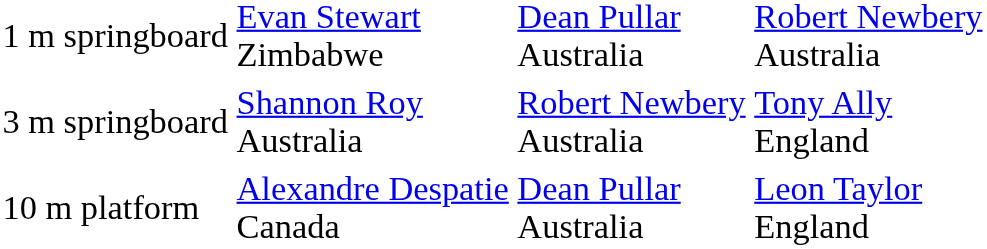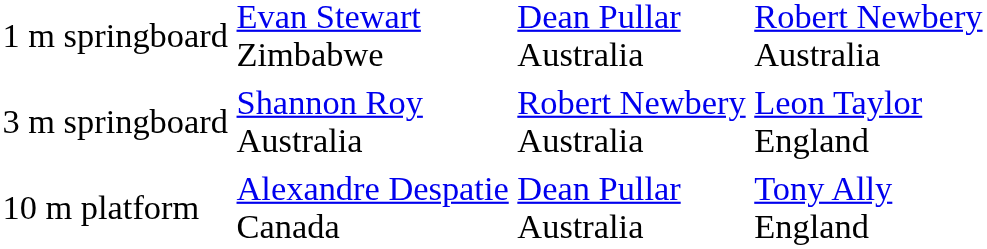 <table>
 <tr>
 <td>1 m springboard</td>
 <td><a href='#'>Evan Stewart</a><br> Zimbabwe</td>
 <td><a href='#'>Dean Pullar</a><br> Australia</td>
 <td><a href='#'>Robert Newbery</a><br> Australia</td>
 </tr>
 <tr>
 <td>3 m springboard</td>
 <td><a href='#'>Shannon Roy</a><br> Australia</td>
 <td><a href='#'>Robert Newbery</a><br> Australia</td>
-<td><a href='#'>Tony Ally</a><br>  England</td>
+<td><a href='#'>Leon Taylor</a><br> England</td>
 </tr>
 <tr>
 <td>10 m platform</td>
 <td><a href='#'>Alexandre Despatie</a><br> Canada</td>
 <td><a href='#'>Dean Pullar</a><br> Australia</td>
-<td><a href='#'>Leon Taylor</a><br> England</td>
+<td><a href='#'>Tony Ally</a><br>  England</td>
 </tr>
 </table>
